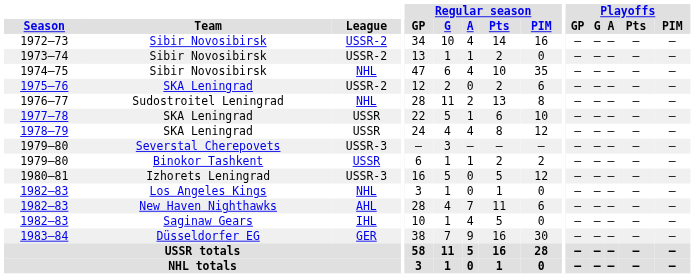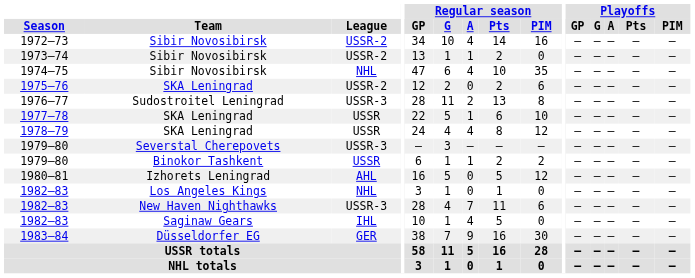 <table border="0" cellpadding="1" cellspacing="0" style="text-align:center; width:60em">
 <tr bgcolor="#e0e0e0">
 <th colspan="3" bgcolor="#ffffff"></th>
 <th rowspan="100" bgcolor="#ffffff"></th>
 <th colspan="5"><a href='#'>Regular season</a></th>
 <th rowspan="100" bgcolor="#ffffff"></th>
 <th colspan="5"><a href='#'>Playoffs</a></th>
 </tr>
 <tr bgcolor="#e0e0e0">
 <th><a href='#'>Season</a></th>
 <th>Team</th>
 <th>League</th>
 <th>GP</th>
 <th><a href='#'>G</a></th>
 <th><a href='#'>A</a></th>
 <th><a href='#'>Pts</a></th>
 <th><a href='#'>PIM</a></th>
 <th>GP</th>
 <th>G</th>
 <th>A</th>
 <th>Pts</th>
 <th>PIM</th>
 </tr>
 <tr>
 <td>1972–73</td>
 <td><a href='#'>Sibir Novosibirsk</a></td>
 <td><a href='#'>USSR-2</a></td>
 <td>34</td>
 <td>10</td>
 <td>4</td>
 <td>14</td>
 <td>16</td>
 <td>—</td>
 <td>—</td>
 <td>—</td>
 <td>—</td>
 <td>—</td>
 </tr>
 <tr bgcolor="#f0f0f0">
 <td>1973–74</td>
 <td>Sibir Novosibirsk</td>
 <td>USSR-2</td>
 <td>13</td>
 <td>1</td>
 <td>1</td>
 <td>2</td>
 <td>0</td>
 <td>—</td>
 <td>—</td>
 <td>—</td>
 <td>—</td>
 <td>—</td>
 </tr>
 <tr>
 <td>1974–75</td>
 <td>Sibir Novosibirsk</td>
 <td><a href='#'>NHL</a></td>
 <td>47</td>
 <td>6</td>
 <td>4</td>
 <td>10</td>
 <td>35</td>
 <td>—</td>
 <td>—</td>
 <td>—</td>
 <td>—</td>
 <td>—</td>
 </tr>
 <tr bgcolor="#f0f0f0">
 <td><a href='#'>1975–76</a></td>
 <td><a href='#'>SKA Leningrad</a></td>
 <td>USSR-2</td>
 <td>12</td>
 <td>2</td>
 <td>0</td>
 <td>2</td>
 <td>6</td>
 <td>—</td>
 <td>—</td>
 <td>—</td>
 <td>—</td>
 <td>—</td>
 </tr>
 <tr>
 <td>1976–77</td>
 <td>Sudostroitel Leningrad</td>
-<td><a href='#'>NHL</a></td>
+<td>USSR-3</td>
 <td>28</td>
 <td>11</td>
 <td>2</td>
 <td>13</td>
 <td>8</td>
 <td>—</td>
 <td>—</td>
 <td>—</td>
 <td>—</td>
 <td>—</td>
 </tr>
 <tr bgcolor="#f0f0f0">
 <td><a href='#'>1977–78</a></td>
 <td>SKA Leningrad</td>
 <td>USSR</td>
 <td>22</td>
 <td>5</td>
 <td>1</td>
 <td>6</td>
 <td>10</td>
 <td>—</td>
 <td>—</td>
 <td>—</td>
 <td>—</td>
 <td>—</td>
 </tr>
 <tr>
 <td><a href='#'>1978–79</a></td>
 <td>SKA Leningrad</td>
 <td>USSR</td>
 <td>24</td>
 <td>4</td>
 <td>4</td>
 <td>8</td>
 <td>12</td>
 <td>—</td>
 <td>—</td>
 <td>—</td>
 <td>—</td>
 <td>—</td>
 </tr>
 <tr bgcolor="#f0f0f0">
 <td>1979–80</td>
 <td><a href='#'>Severstal Cherepovets</a></td>
 <td>USSR-3</td>
 <td>—</td>
 <td>3</td>
 <td>—</td>
 <td>—</td>
 <td>—</td>
 <td>—</td>
 <td>—</td>
 <td>—</td>
 <td>—</td>
 <td>—</td>
 </tr>
 <tr>
 <td>1979–80</td>
 <td><a href='#'>Binokor Tashkent</a></td>
 <td><a href='#'>USSR</a></td>
 <td>6</td>
 <td>1</td>
 <td>1</td>
 <td>2</td>
 <td>2</td>
 <td>—</td>
 <td>—</td>
 <td>—</td>
 <td>—</td>
 <td>—</td>
 </tr>
 <tr bgcolor="#f0f0f0">
 <td>1980–81</td>
 <td>Izhorets Leningrad</td>
-<td>USSR-3</td>
+<td><a href='#'>AHL</a></td>
 <td>16</td>
 <td>5</td>
 <td>0</td>
 <td>5</td>
 <td>12</td>
 <td>—</td>
 <td>—</td>
 <td>—</td>
 <td>—</td>
 <td>—</td>
 </tr>
 <tr>
 <td><a href='#'>1982–83</a></td>
 <td><a href='#'>Los Angeles Kings</a></td>
 <td><a href='#'>NHL</a></td>
 <td>3</td>
 <td>1</td>
 <td>0</td>
 <td>1</td>
 <td>0</td>
 <td>—</td>
 <td>—</td>
 <td>—</td>
 <td>—</td>
 <td>—</td>
 </tr>
 <tr bgcolor="#f0f0f0">
 <td><a href='#'>1982–83</a></td>
 <td><a href='#'>New Haven Nighthawks</a></td>
-<td><a href='#'>AHL</a></td>
+<td>USSR-3</td>
 <td>28</td>
 <td>4</td>
 <td>7</td>
 <td>11</td>
 <td>6</td>
 <td>—</td>
 <td>—</td>
 <td>—</td>
 <td>—</td>
 <td>—</td>
 </tr>
 <tr>
 <td><a href='#'>1982–83</a></td>
 <td><a href='#'>Saginaw Gears</a></td>
 <td><a href='#'>IHL</a></td>
 <td>10</td>
 <td>1</td>
 <td>4</td>
 <td>5</td>
 <td>0</td>
 <td>—</td>
 <td>—</td>
 <td>—</td>
 <td>—</td>
 <td>—</td>
 </tr>
 <tr bgcolor="#f0f0f0">
 <td><a href='#'>1983–84</a></td>
 <td><a href='#'>Düsseldorfer EG</a></td>
 <td><a href='#'>GER</a></td>
 <td>38</td>
 <td>7</td>
 <td>9</td>
 <td>16</td>
 <td>30</td>
 <td>—</td>
 <td>—</td>
 <td>—</td>
 <td>—</td>
 <td>—</td>
 </tr>
 <tr bgcolor="#e0e0e0">
 <th colspan="3">USSR totals</th>
 <th>58</th>
 <th>11</th>
 <th>5</th>
 <th>16</th>
 <th>28</th>
 <th>—</th>
 <th>—</th>
 <th>—</th>
 <th>—</th>
 <th>—</th>
 </tr>
 <tr bgcolor="#e0e0e0">
 <th colspan="3">NHL totals</th>
 <th>3</th>
 <th>1</th>
 <th>0</th>
 <th>1</th>
 <th>0</th>
 <th>—</th>
 <th>—</th>
 <th>—</th>
 <th>—</th>
 <th>—</th>
 </tr>
 </table>
